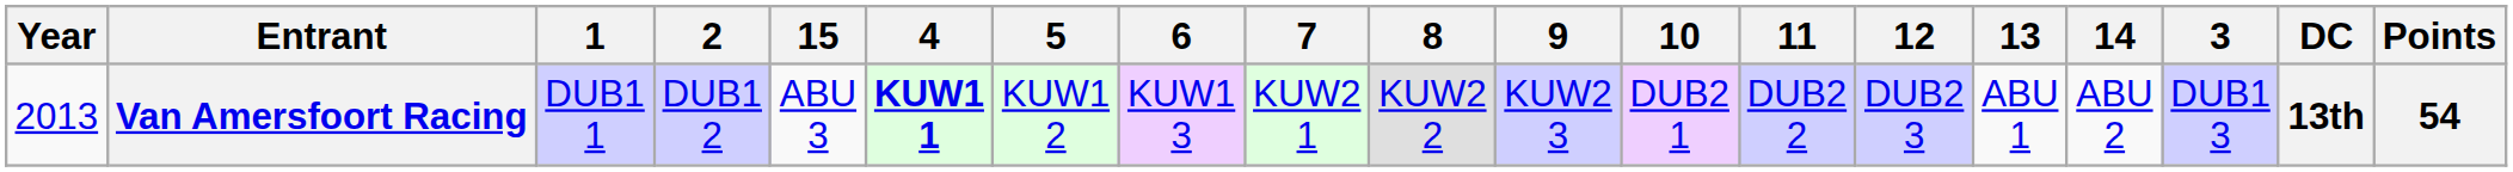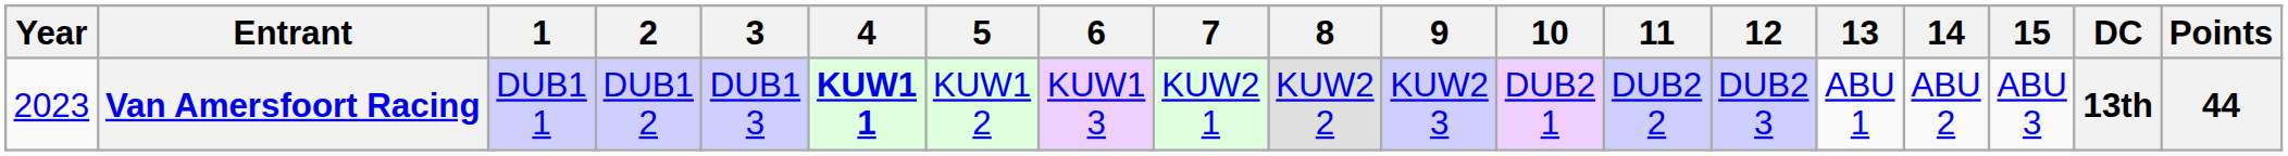 <table class="wikitable" style="text-align:center; font-size:85%;">
 <tr>
 <th>Year</th>
 <th>Entrant</th>
 <th>1</th>
 <th>2</th>
-<th>15</th>
+<th>3</th>
 <th>4</th>
 <th>5</th>
 <th>6</th>
 <th>7</th>
 <th>8</th>
 <th>9</th>
 <th>10</th>
 <th>11</th>
 <th>12</th>
 <th>13</th>
 <th>14</th>
-<th>3</th>
+<th>15</th>
 <th>DC</th>
 <th>Points</th>
 </tr>
 <tr>
-<td><a href='#'>2013</a></td>
+<td><a href='#'>2023</a></td>
 <th><a href='#'>Van Amersfoort Racing</a></th>
 <td style="background:#CFCFFF;"><a href='#'>DUB1<br>1</a> <br> </td>
 <td style="background:#CFCFFF;"><a href='#'>DUB1<br>2</a><br> </td>
-<td><a href='#'>ABU<br>3</a></td>
+<td style="background:#CFCFFF;"><a href='#'>DUB1<br>3</a><br> </td>
 <td style="background:#DFFFDF;"><strong><a href='#'>KUW1<br>1</a><br> </strong></td>
 <td style="background:#DFFFDF;"><a href='#'>KUW1<br>2</a><br> </td>
 <td style="background:#EFCFFF;"><a href='#'>KUW1<br>3</a><br> </td>
 <td style="background:#DFFFDF;"><a href='#'>KUW2<br>1</a> <br></td>
 <td style="background:#DFDFDF;"><a href='#'>KUW2<br>2</a><br></td>
 <td style="background:#CFCFFF;"><a href='#'>KUW2<br>3</a><br></td>
 <td style="background:#EFCFFF;"><a href='#'>DUB2<br>1</a><br> </td>
 <td style="background:#CFCFFF;"><a href='#'>DUB2<br>2</a><br> </td>
 <td style="background:#CFCFFF;"><a href='#'>DUB2<br>3</a><br> </td>
 <td><a href='#'>ABU<br>1</a></td>
 <td><a href='#'>ABU<br>2</a></td>
-<td style="background:#CFCFFF;"><a href='#'>DUB1<br>3</a><br> </td>
+<td><a href='#'>ABU<br>3</a></td>
 <th>13th</th>
-<th>54</th>
+<th>44</th>
 </tr>
 </table>
